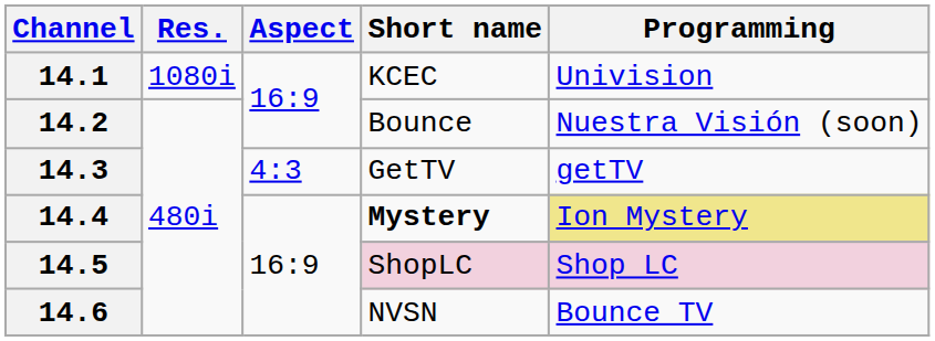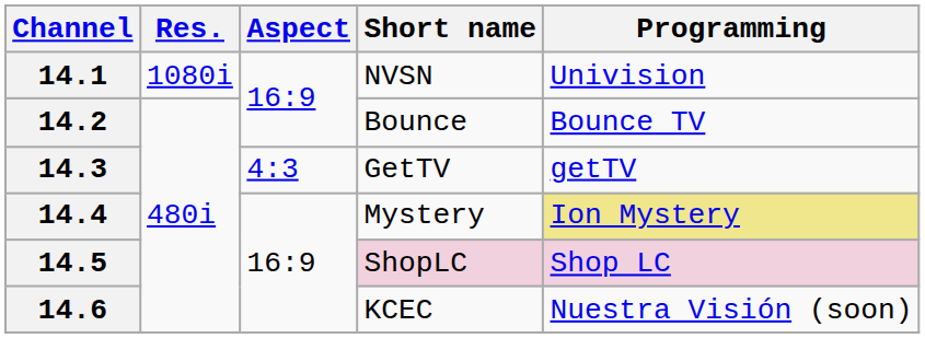 <table class="wikitable">
 <tr>
 <th scope = "col"><a href='#'>Channel</a></th>
 <th scope = "col"><a href='#'>Res.</a></th>
 <th scope = "col"><a href='#'>Aspect</a></th>
 <th scope = "col">Short name</th>
 <th scope = "col">Programming</th>
 </tr>
 <tr>
 <th scope = "row">14.1</th>
 <td><a href='#'>1080i</a></td>
 <td rowspan=2><a href='#'>16:9</a></td>
-<td>KCEC</td>
+<td>NVSN</td>
 <td><a href='#'>Univision</a></td>
 </tr>
 <tr>
 <th scope = "row">14.2</th>
 <td rowspan=5><a href='#'>480i</a></td>
 <td>Bounce</td>
-<td><a href='#'>Nuestra Visión</a> (soon)</td>
+<td><a href='#'>Bounce TV</a></td>
 </tr>
 <tr>
 <th scope = "row">14.3</th>
 <td><a href='#'>4:3</a></td>
 <td>GetTV</td>
 <td><a href='#'>getTV</a></td>
 </tr>
 <tr>
 <th scope = "row">14.4</th>
 <td rowspan=3>16:9</td>
-<td><strong>Mystery</strong></td>
+<td>Mystery</td>
 <td style="background: khaki;"><a href='#'>Ion Mystery</a></td>
 </tr>
 <tr>
 <th scope = "row">14.5</th>
 <td style="background-color: #f2d1de;">ShopLC</td>
 <td style="background-color: #f2d1de;"><a href='#'>Shop LC</a> </td>
 </tr>
 <tr>
 <th scope = "row">14.6</th>
-<td>NVSN</td>
-<td><a href='#'>Bounce TV</a></td>
+<td>KCEC</td>
+<td><a href='#'>Nuestra Visión</a> (soon)</td>
 </tr>
 </table>
